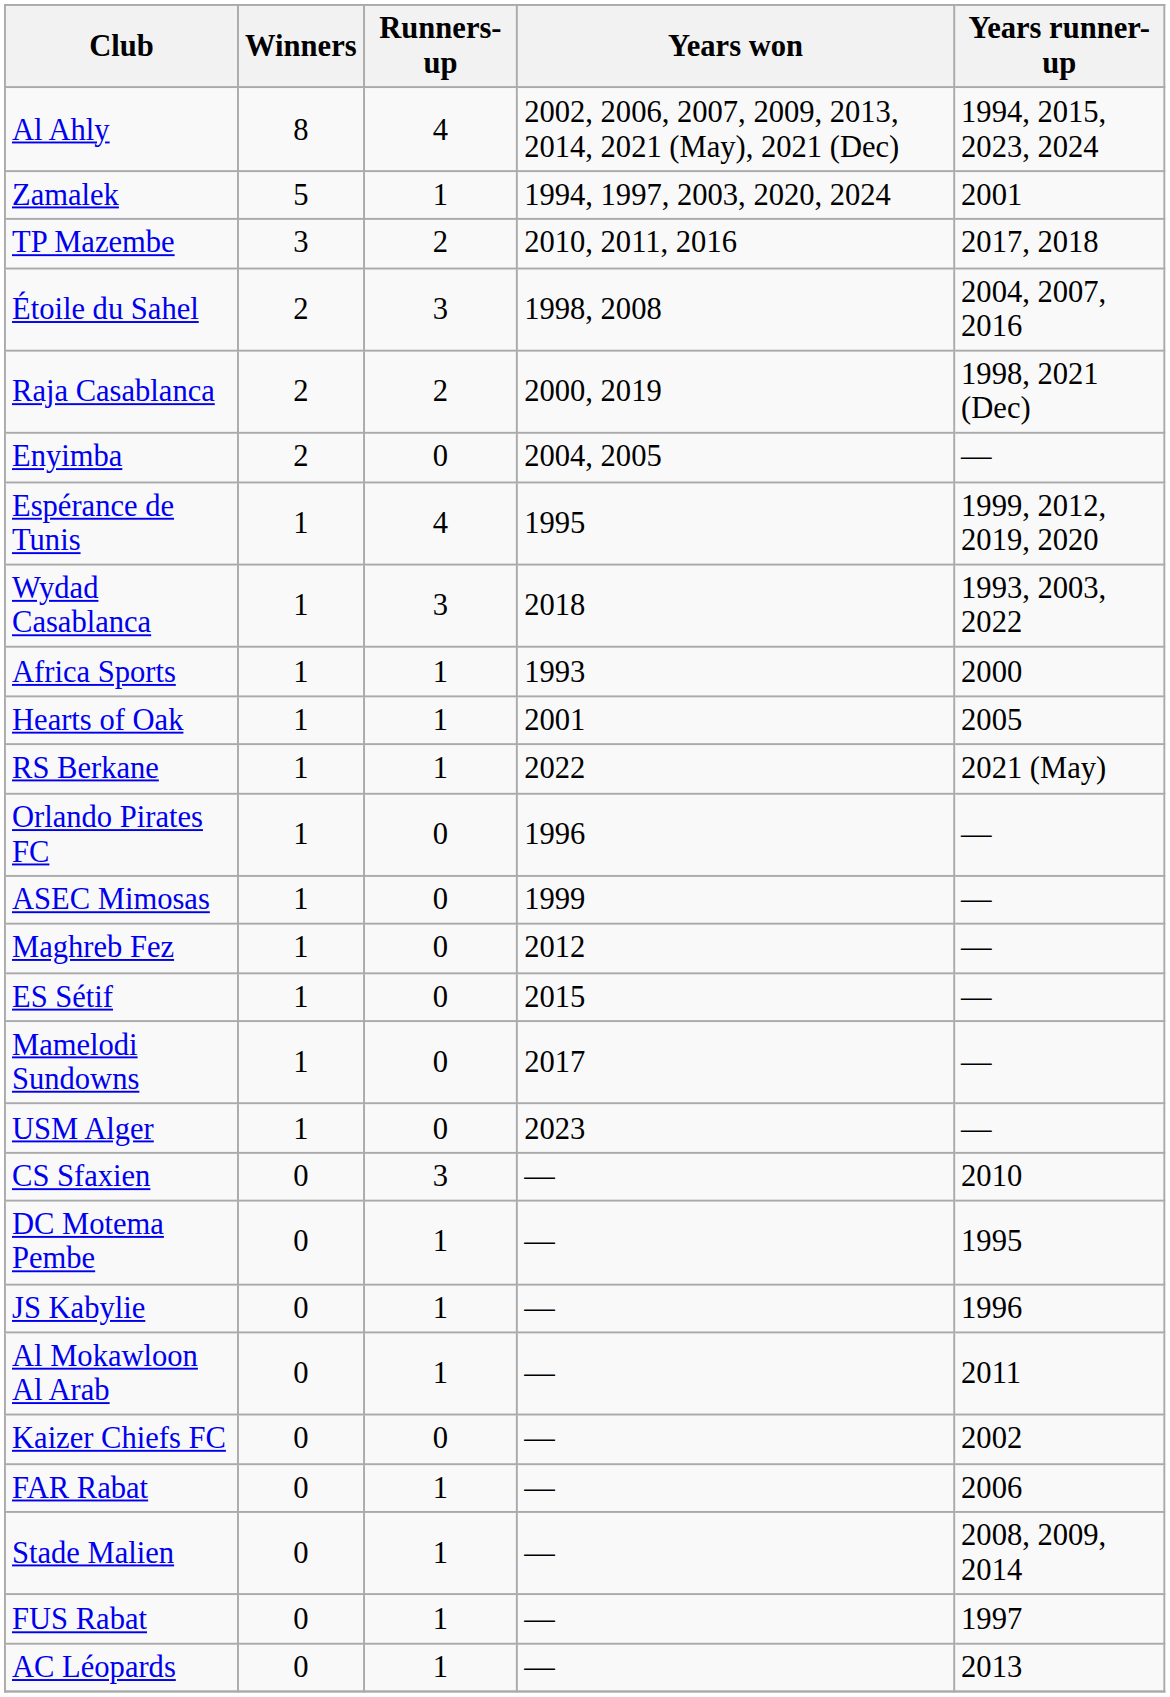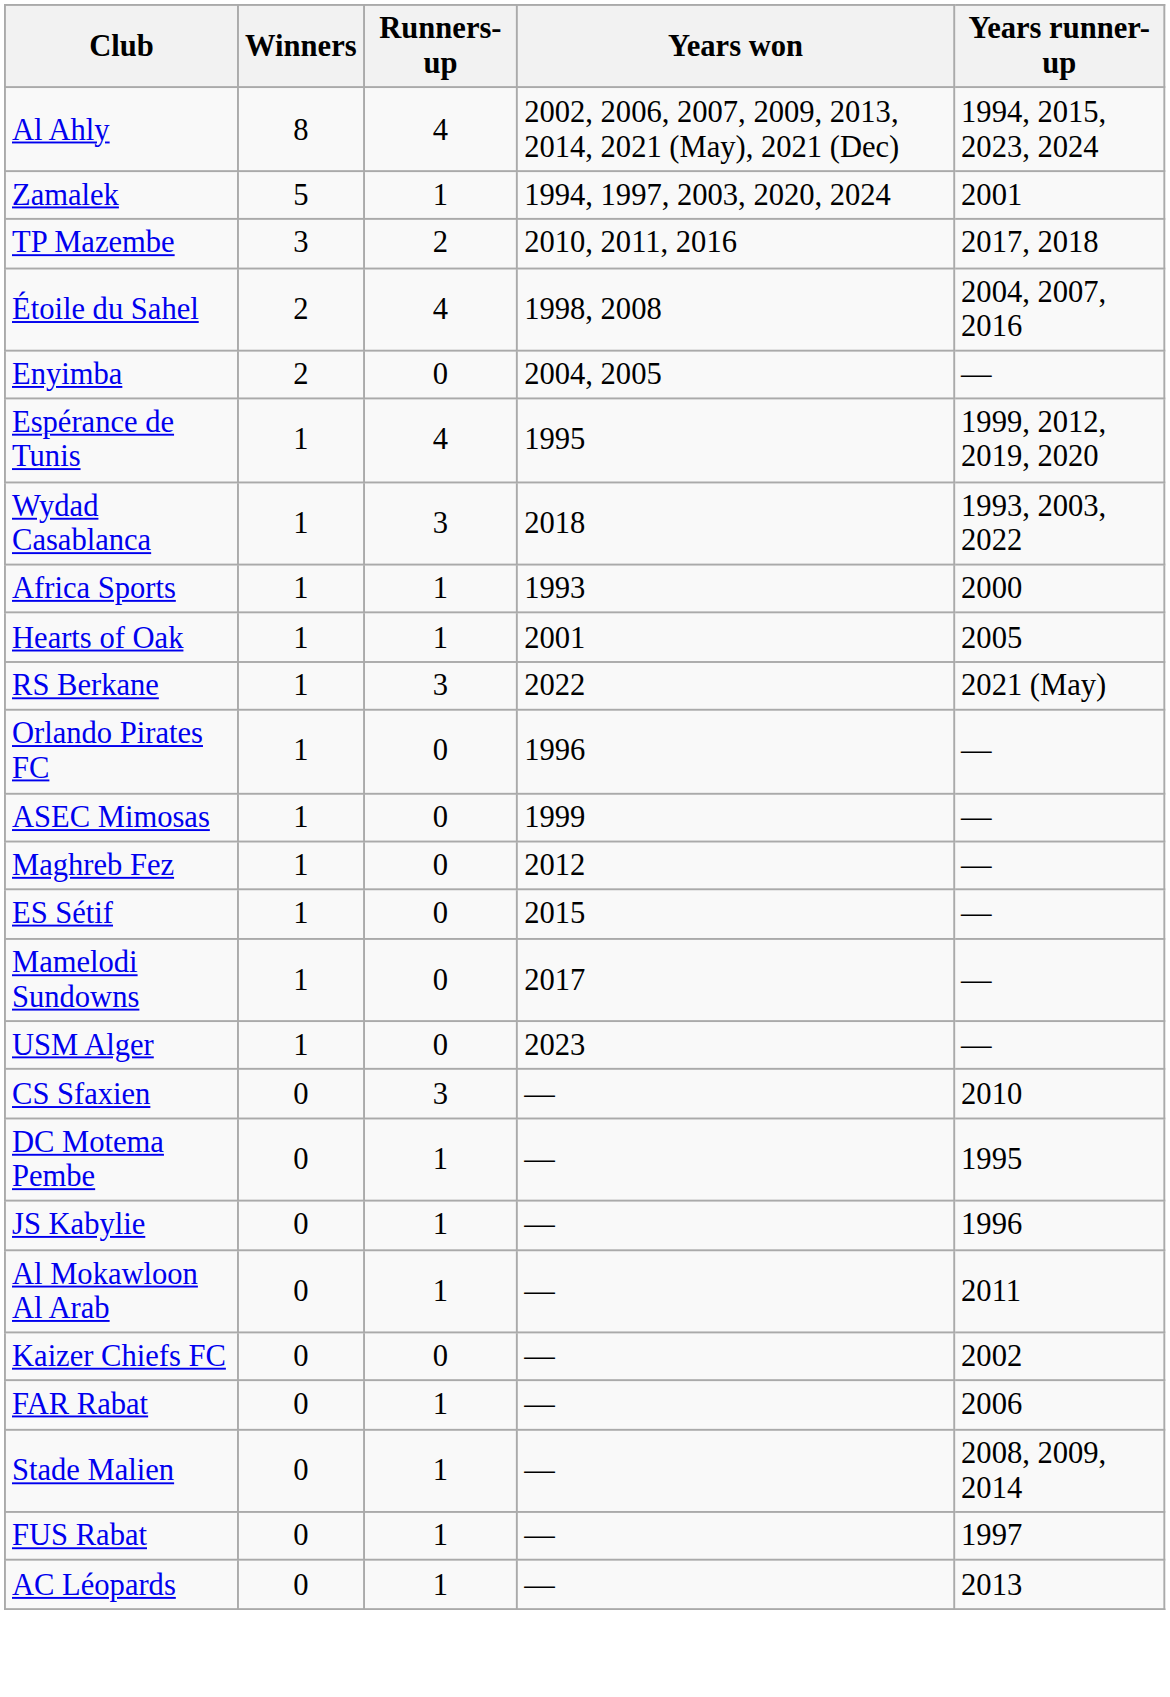 <table class="wikitable sortable">
 <tr>
 <th>Club</th>
 <th>Winners</th>
 <th>Runners-up</th>
 <th>Years won</th>
 <th>Years runner-up</th>
 </tr>
 <tr>
 <td> <a href='#'>Al Ahly</a></td>
 <td align=center>8</td>
 <td align=center>4</td>
 <td>2002, 2006, 2007, 2009, 2013, 2014, 2021 (May), 2021 (Dec)</td>
 <td>1994, 2015, 2023, 2024</td>
 </tr>
 <tr>
 <td> <a href='#'>Zamalek</a></td>
 <td align=center>5</td>
 <td align=center>1</td>
 <td>1994, 1997, 2003, 2020, 2024</td>
 <td>2001</td>
 </tr>
 <tr>
 <td> <a href='#'>TP Mazembe</a></td>
 <td align=center>3</td>
 <td align=center>2</td>
 <td>2010, 2011, 2016</td>
 <td>2017, 2018</td>
 </tr>
 <tr>
 <td> <a href='#'>Étoile du Sahel</a></td>
 <td align=center>2</td>
-<td align=center>3</td>
+<td align=center>4</td>
 <td>1998, 2008</td>
 <td>2004, 2007, 2016</td>
-</tr>
-<tr>
-<td> <a href='#'>Raja Casablanca</a></td>
-<td align=center>2</td>
-<td align=center>2</td>
-<td>2000, 2019</td>
-<td>1998, 2021 (Dec)</td>
 </tr>
 <tr>
 <td> <a href='#'>Enyimba</a></td>
 <td align=center>2</td>
 <td align=center>0</td>
 <td>2004, 2005</td>
 <td>—</td>
 </tr>
 <tr>
 <td> <a href='#'>Espérance de Tunis</a></td>
 <td align=center>1</td>
 <td align=center>4</td>
 <td>1995</td>
 <td>1999, 2012, 2019, 2020</td>
 </tr>
 <tr>
 <td> <a href='#'>Wydad Casablanca</a></td>
 <td align=center>1</td>
 <td align=center>3</td>
 <td>2018</td>
 <td>1993, 2003, 2022</td>
 </tr>
 <tr>
 <td> <a href='#'>Africa Sports</a></td>
 <td align=center>1</td>
 <td align=center>1</td>
 <td>1993</td>
 <td>2000</td>
 </tr>
 <tr>
 <td> <a href='#'>Hearts of Oak</a></td>
 <td align=center>1</td>
 <td align=center>1</td>
 <td>2001</td>
 <td>2005</td>
 </tr>
 <tr>
 <td> <a href='#'>RS Berkane</a></td>
 <td align=center>1</td>
-<td align=center>1</td>
+<td align=center>3</td>
 <td>2022</td>
 <td>2021 (May)</td>
 </tr>
 <tr>
 <td> <a href='#'>Orlando Pirates FC</a></td>
 <td align=center>1</td>
 <td align=center>0</td>
 <td>1996</td>
 <td>—</td>
 </tr>
 <tr>
 <td> <a href='#'>ASEC Mimosas</a></td>
 <td align=center>1</td>
 <td align=center>0</td>
 <td>1999</td>
 <td>—</td>
 </tr>
 <tr>
 <td> <a href='#'>Maghreb Fez</a></td>
 <td align=center>1</td>
 <td align=center>0</td>
 <td>2012</td>
 <td>—</td>
 </tr>
 <tr>
 <td> <a href='#'>ES Sétif</a></td>
 <td align=center>1</td>
 <td align=center>0</td>
 <td>2015</td>
 <td>—</td>
 </tr>
 <tr>
 <td> <a href='#'>Mamelodi Sundowns</a></td>
 <td align=center>1</td>
 <td align=center>0</td>
 <td>2017</td>
 <td>—</td>
 </tr>
 <tr>
 <td> <a href='#'>USM Alger</a></td>
 <td align=center>1</td>
 <td align=center>0</td>
 <td>2023</td>
 <td>—</td>
 </tr>
 <tr>
 <td> <a href='#'>CS Sfaxien</a></td>
 <td align=center>0</td>
 <td align=center>3</td>
 <td>—</td>
 <td>2010</td>
 </tr>
 <tr>
 <td> <a href='#'>DC Motema Pembe</a></td>
 <td align=center>0</td>
 <td align=center>1</td>
 <td>—</td>
 <td>1995</td>
 </tr>
 <tr>
 <td> <a href='#'>JS Kabylie</a></td>
 <td align=center>0</td>
 <td align=center>1</td>
 <td>—</td>
 <td>1996</td>
 </tr>
 <tr>
 <td> <a href='#'>Al Mokawloon Al Arab</a></td>
 <td align=center>0</td>
 <td align=center>1</td>
 <td>—</td>
 <td>2011</td>
 </tr>
 <tr>
 <td> <a href='#'>Kaizer Chiefs FC</a></td>
 <td align=center>0</td>
 <td align=center>0</td>
 <td>—</td>
 <td>2002</td>
 </tr>
 <tr>
 <td> <a href='#'>FAR Rabat</a></td>
 <td align=center>0</td>
 <td align=center>1</td>
 <td>—</td>
 <td>2006</td>
 </tr>
 <tr>
 <td> <a href='#'>Stade Malien</a></td>
 <td align=center>0</td>
 <td align=center>1</td>
 <td>—</td>
 <td>2008, 2009, 2014</td>
 </tr>
 <tr>
 <td> <a href='#'>FUS Rabat</a></td>
 <td align=center>0</td>
 <td align=center>1</td>
 <td>—</td>
 <td>1997</td>
 </tr>
 <tr>
 <td> <a href='#'>AC Léopards</a></td>
 <td align=center>0</td>
 <td align=center>1</td>
 <td>—</td>
 <td>2013</td>
 </tr>
 <tr>
 </tr>
 </table>
